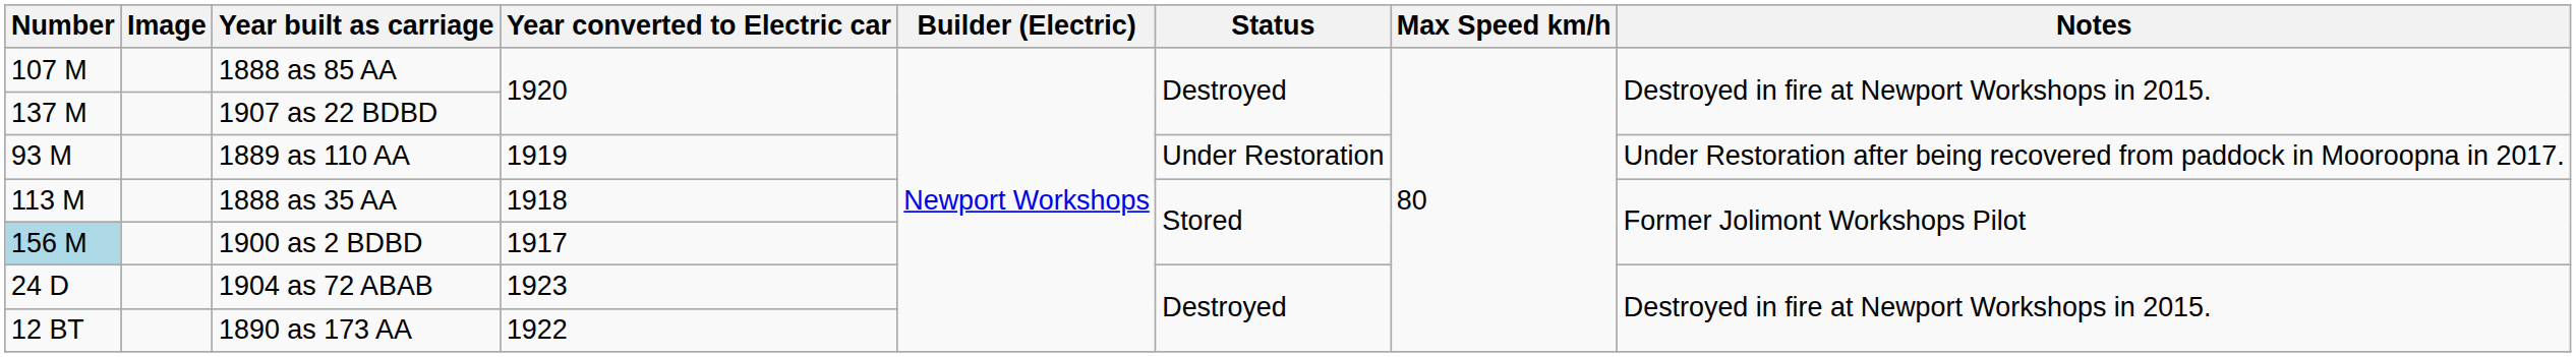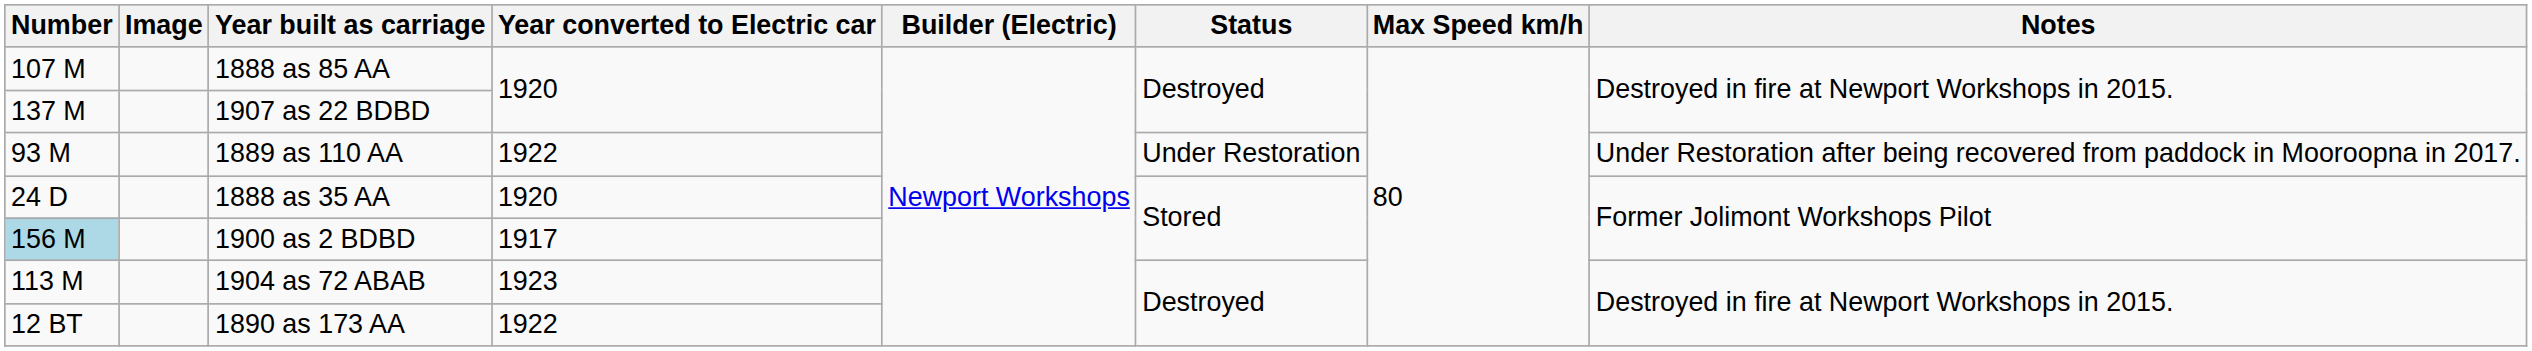 <table class="wikitable">
 <tr>
 <th>Number</th>
 <th>Image</th>
 <th>Year built as carriage</th>
 <th>Year converted to Electric car</th>
 <th>Builder (Electric)</th>
 <th>Status</th>
 <th>Max Speed km/h</th>
 <th>Notes</th>
 </tr>
 <tr>
 <td>107 M</td>
 <td></td>
 <td>1888 as 85 AA</td>
 <td rowspan="2">1920</td>
 <td rowspan="7"><a href='#'>Newport Workshops</a></td>
 <td rowspan="2">Destroyed</td>
 <td rowspan="7">80</td>
 <td rowspan="2">Destroyed in fire at Newport Workshops in 2015.</td>
 </tr>
 <tr>
 <td>137 M</td>
 <td></td>
 <td>1907 as 22 BDBD</td>
 </tr>
 <tr>
 <td>93 M</td>
 <td></td>
 <td>1889 as 110 AA</td>
-<td>1919</td>
+<td>1922</td>
 <td>Under Restoration</td>
 <td>Under Restoration after being recovered from paddock in Mooroopna in 2017.</td>
 </tr>
 <tr>
-<td>113 M</td>
+<td>24 D</td>
 <td></td>
 <td>1888 as 35 AA</td>
-<td>1918</td>
+<td>1920</td>
 <td rowspan="2">Stored</td>
 <td rowspan="2">Former Jolimont Workshops Pilot</td>
 </tr>
 <tr>
 <td style="background: lightblue;">156 M</td>
 <td></td>
 <td>1900 as 2 BDBD</td>
 <td>1917</td>
 </tr>
 <tr>
-<td>24 D</td>
+<td>113 M</td>
 <td></td>
 <td>1904 as 72 ABAB</td>
 <td>1923</td>
 <td rowspan="2">Destroyed</td>
 <td rowspan="2">Destroyed in fire at Newport Workshops in 2015.</td>
 </tr>
 <tr>
 <td>12 BT</td>
 <td></td>
 <td>1890 as 173 AA</td>
 <td>1922</td>
 </tr>
 </table>
